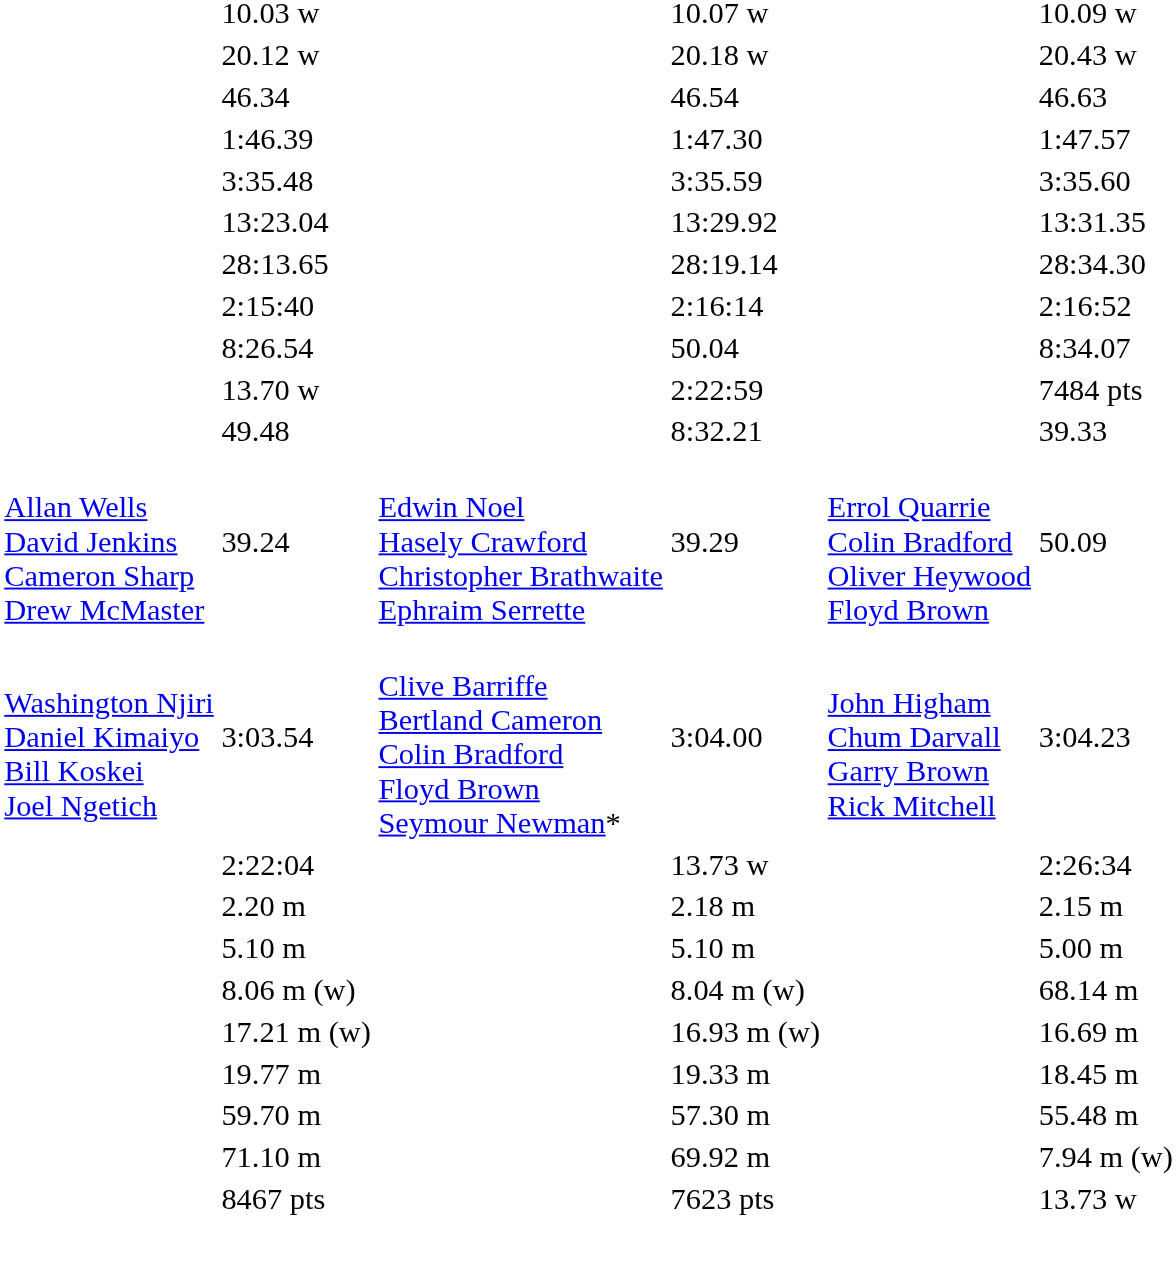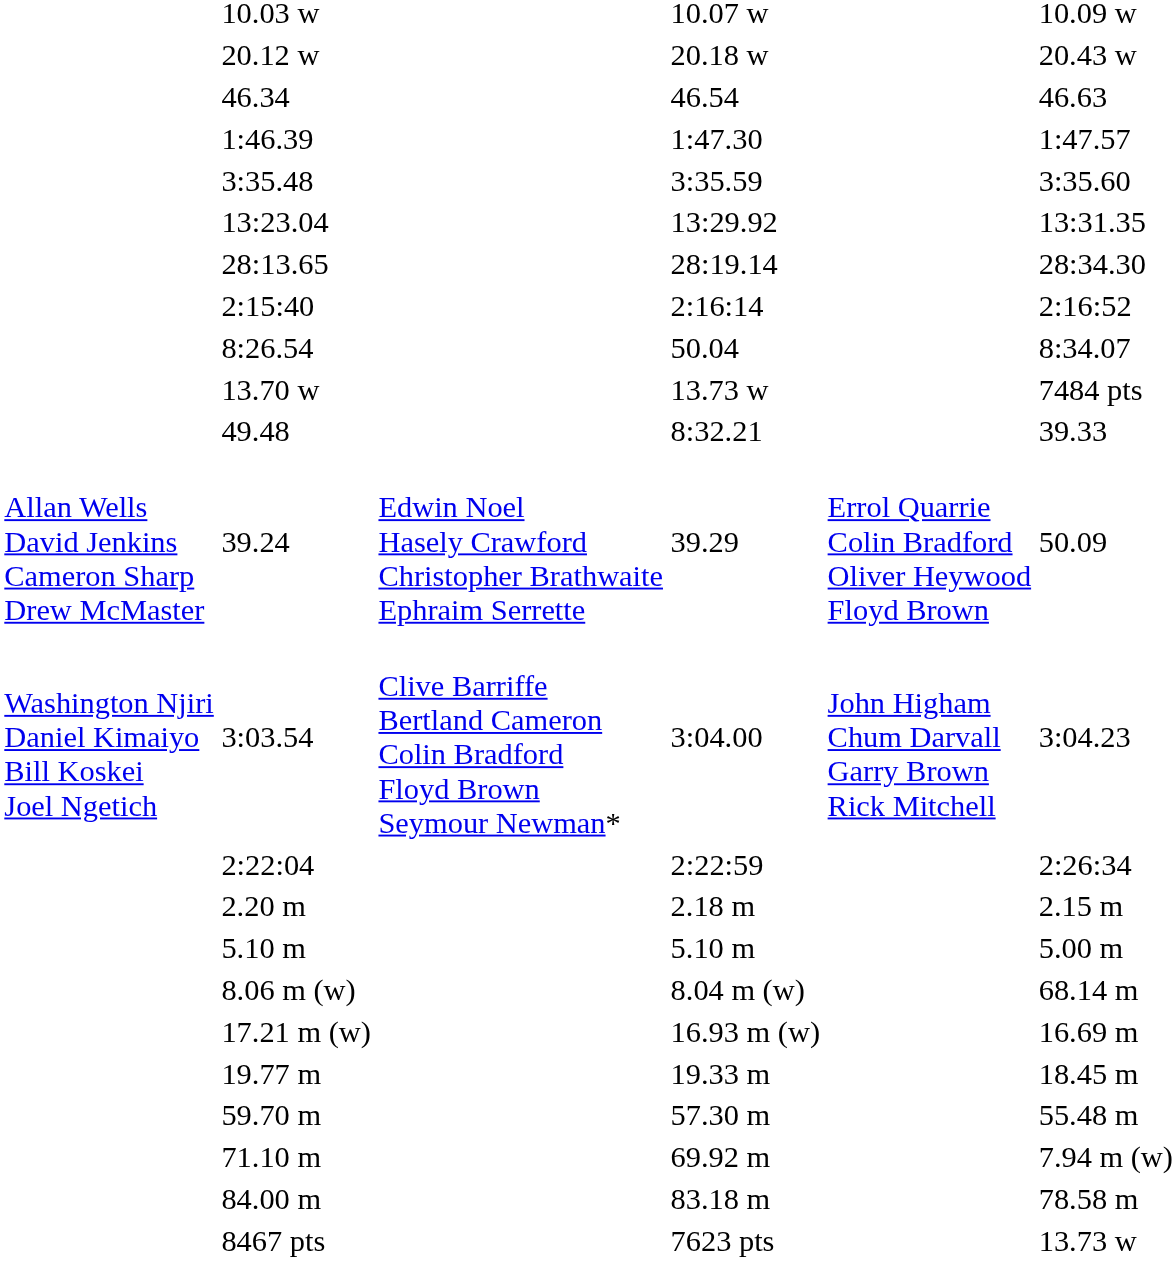 <table>
 <tr>
 <td></td>
 <td></td>
 <td>10.03 w</td>
 <td></td>
 <td>10.07 w</td>
 <td></td>
 <td>10.09 w</td>
 </tr>
 <tr>
 <td></td>
 <td></td>
 <td>20.12 w</td>
 <td></td>
 <td>20.18 w</td>
 <td></td>
 <td>20.43 w</td>
 </tr>
 <tr>
 <td></td>
 <td></td>
 <td>46.34</td>
 <td></td>
 <td>46.54</td>
 <td></td>
 <td>46.63</td>
 </tr>
 <tr>
 <td></td>
 <td></td>
 <td>1:46.39</td>
 <td></td>
 <td>1:47.30</td>
 <td></td>
 <td>1:47.57</td>
 </tr>
 <tr>
 <td></td>
 <td></td>
 <td>3:35.48</td>
 <td></td>
 <td>3:35.59</td>
 <td></td>
 <td>3:35.60</td>
 </tr>
 <tr>
 <td></td>
 <td></td>
 <td>13:23.04</td>
 <td></td>
 <td>13:29.92</td>
 <td></td>
 <td>13:31.35</td>
 </tr>
 <tr>
 <td></td>
 <td></td>
 <td>28:13.65</td>
 <td></td>
 <td>28:19.14</td>
 <td></td>
 <td>28:34.30</td>
 </tr>
 <tr>
 <td></td>
 <td></td>
 <td>2:15:40</td>
 <td></td>
 <td>2:16:14</td>
 <td></td>
 <td>2:16:52</td>
 </tr>
 <tr>
 <td></td>
 <td></td>
 <td>8:26.54</td>
 <td></td>
 <td>50.04</td>
 <td></td>
 <td>8:34.07</td>
 </tr>
 <tr>
 <td></td>
 <td></td>
 <td>13.70 w</td>
 <td></td>
-<td>2:22:59</td>
+<td>13.73 w</td>
 <td></td>
 <td>7484 pts</td>
 </tr>
 <tr>
 <td></td>
 <td></td>
 <td>49.48</td>
 <td></td>
 <td>8:32.21</td>
 <td></td>
 <td>39.33</td>
 </tr>
 <tr>
 <td></td>
 <td><br><a href='#'>Allan Wells</a><br><a href='#'>David Jenkins</a><br><a href='#'>Cameron Sharp</a><br><a href='#'>Drew McMaster</a></td>
 <td>39.24</td>
 <td><br><a href='#'>Edwin Noel</a><br><a href='#'>Hasely Crawford</a><br><a href='#'>Christopher Brathwaite</a><br><a href='#'>Ephraim Serrette</a></td>
 <td>39.29</td>
 <td><br><a href='#'>Errol Quarrie</a><br><a href='#'>Colin Bradford</a><br><a href='#'>Oliver Heywood</a><br><a href='#'>Floyd Brown</a></td>
 <td>50.09</td>
 </tr>
 <tr>
 <td></td>
 <td><br><a href='#'>Washington Njiri</a><br><a href='#'>Daniel Kimaiyo</a><br><a href='#'>Bill Koskei</a><br><a href='#'>Joel Ngetich</a></td>
 <td>3:03.54</td>
 <td><br><a href='#'>Clive Barriffe</a><br><a href='#'>Bertland Cameron</a><br><a href='#'>Colin Bradford</a><br><a href='#'>Floyd Brown</a><br><a href='#'>Seymour Newman</a>*</td>
 <td>3:04.00</td>
 <td><br><a href='#'>John Higham</a><br><a href='#'>Chum Darvall</a><br><a href='#'>Garry Brown</a><br><a href='#'>Rick Mitchell</a></td>
 <td>3:04.23</td>
 </tr>
 <tr>
 <td></td>
 <td></td>
 <td>2:22:04</td>
 <td></td>
-<td>13.73 w</td>
+<td>2:22:59</td>
 <td></td>
 <td>2:26:34</td>
 </tr>
 <tr>
 <td></td>
 <td></td>
 <td>2.20 m</td>
 <td></td>
 <td>2.18 m</td>
 <td><br></td>
 <td>2.15 m</td>
 </tr>
 <tr>
 <td></td>
 <td></td>
 <td>5.10 m</td>
 <td></td>
 <td>5.10 m</td>
 <td></td>
 <td>5.00 m</td>
 </tr>
 <tr>
 <td></td>
 <td></td>
 <td>8.06 m (w)</td>
 <td></td>
 <td>8.04 m (w)</td>
 <td></td>
 <td>68.14 m</td>
 </tr>
 <tr>
 <td></td>
 <td></td>
 <td>17.21 m (w)</td>
 <td></td>
 <td>16.93 m (w)</td>
 <td></td>
 <td>16.69 m</td>
 </tr>
 <tr>
 <td></td>
 <td></td>
 <td>19.77 m</td>
 <td></td>
 <td>19.33 m</td>
 <td></td>
 <td>18.45 m</td>
 </tr>
 <tr>
 <td></td>
 <td></td>
 <td>59.70 m</td>
 <td></td>
 <td>57.30 m</td>
 <td></td>
 <td>55.48 m</td>
 </tr>
 <tr>
 <td></td>
 <td></td>
 <td>71.10 m</td>
 <td></td>
 <td>69.92 m</td>
 <td></td>
 <td>7.94 m (w)</td>
 </tr>
 <tr>
 <td></td>
 <td></td>
+<td>84.00 m</td>
+<td></td>
+<td>83.18 m</td>
+<td></td>
+<td>78.58 m</td>
+</tr>
+<tr>
+<td></td>
+<td></td>
 <td>8467 pts</td>
 <td></td>
 <td>7623 pts</td>
 <td></td>
 <td>13.73 w</td>
 </tr>
 </table>
